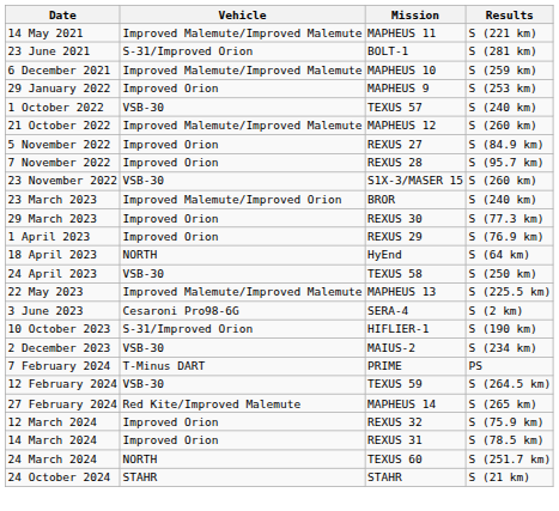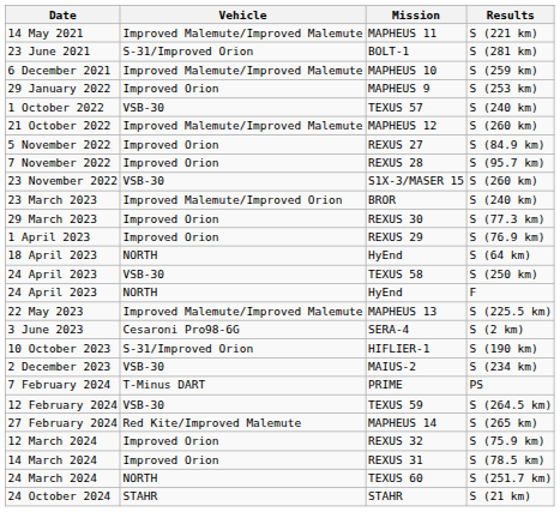 <table class="wikitable small">
 <tr>
 <th>Date</th>
 <th>Vehicle</th>
 <th>Mission</th>
 <th>Results</th>
 </tr>
 <tr>
 <td>14 May 2021</td>
 <td>Improved Malemute/Improved Malemute</td>
 <td>MAPHEUS 11</td>
 <td>S (221 km)</td>
 </tr>
 <tr>
 <td>23 June 2021</td>
 <td>S-31/Improved Orion</td>
 <td>BOLT-1</td>
 <td>S (281 km)</td>
 </tr>
 <tr>
 <td>6 December 2021</td>
 <td>Improved Malemute/Improved Malemute</td>
 <td>MAPHEUS 10</td>
 <td>S (259 km)</td>
 </tr>
 <tr>
 <td>29 January 2022</td>
 <td>Improved Orion</td>
 <td>MAPHEUS 9</td>
 <td>S (253 km)</td>
 </tr>
 <tr>
 <td>1 October 2022</td>
 <td>VSB-30</td>
 <td>TEXUS 57</td>
 <td>S (240 km)</td>
 </tr>
 <tr>
 <td>21 October 2022</td>
 <td>Improved Malemute/Improved Malemute</td>
 <td>MAPHEUS 12</td>
 <td>S (260 km)</td>
 </tr>
 <tr>
 <td>5 November 2022</td>
 <td>Improved Orion</td>
 <td>REXUS 27</td>
 <td>S (84.9 km)</td>
 </tr>
 <tr>
 <td>7 November 2022</td>
 <td>Improved Orion</td>
 <td>REXUS 28</td>
 <td>S (95.7 km)</td>
 </tr>
 <tr>
 <td>23 November 2022</td>
 <td>VSB-30</td>
 <td>S1X-3/MASER 15</td>
 <td>S (260 km)</td>
 </tr>
 <tr>
 <td>23 March 2023</td>
 <td>Improved Malemute/Improved Orion</td>
 <td>BROR</td>
 <td>S (240 km)</td>
 </tr>
 <tr>
 <td>29 March 2023</td>
 <td>Improved Orion</td>
 <td>REXUS 30</td>
 <td>S (77.3 km)</td>
 </tr>
 <tr>
 <td>1 April 2023</td>
 <td>Improved Orion</td>
 <td>REXUS 29</td>
 <td>S (76.9 km)</td>
 </tr>
 <tr>
 <td>18 April 2023</td>
 <td>NORTH</td>
 <td>HyEnd</td>
 <td>S (64 km)</td>
 </tr>
 <tr>
 <td>24 April 2023</td>
 <td>VSB-30</td>
 <td>TEXUS 58</td>
 <td>S (250 km)</td>
 </tr>
 <tr>
+<td>24 April 2023</td>
+<td>NORTH</td>
+<td>HyEnd</td>
+<td>F</td>
+</tr>
+<tr>
 <td>22 May 2023</td>
 <td>Improved Malemute/Improved Malemute</td>
 <td>MAPHEUS 13</td>
 <td>S (225.5 km)</td>
 </tr>
 <tr>
 <td>3 June 2023</td>
 <td>Cesaroni Pro98-6G</td>
 <td>SERA-4</td>
 <td>S (2 km)</td>
 </tr>
 <tr>
 <td>10 October 2023</td>
 <td>S-31/Improved Orion</td>
 <td>HIFLIER-1</td>
 <td>S (190 km)</td>
 </tr>
 <tr>
 <td>2 December 2023</td>
 <td>VSB-30</td>
 <td>MAIUS-2</td>
 <td>S (234 km)</td>
 </tr>
 <tr>
 <td>7 February 2024</td>
 <td>T-Minus DART</td>
 <td>PRIME</td>
 <td>PS</td>
 </tr>
 <tr>
 <td>12 February 2024</td>
 <td>VSB-30</td>
 <td>TEXUS 59</td>
 <td>S (264.5 km)</td>
 </tr>
 <tr>
 <td>27 February 2024</td>
 <td>Red Kite/Improved Malemute</td>
 <td>MAPHEUS 14</td>
 <td>S (265 km)</td>
 </tr>
 <tr>
 <td>12 March 2024</td>
 <td>Improved Orion</td>
 <td>REXUS 32</td>
 <td>S (75.9 km)</td>
 </tr>
 <tr>
 <td>14 March 2024</td>
 <td>Improved Orion</td>
 <td>REXUS 31</td>
 <td>S (78.5 km)</td>
 </tr>
 <tr>
 <td>24 March 2024</td>
 <td>NORTH</td>
 <td>TEXUS 60</td>
 <td>S (251.7 km)</td>
 </tr>
 <tr>
 <td>24 October 2024</td>
 <td>STAHR</td>
 <td>STAHR</td>
 <td>S (21 km)</td>
 </tr>
 </table>
